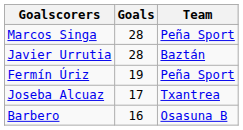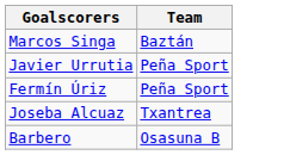 <table class="wikitable sortable" class="wikitable">
 <tr style="background:#ccc; text-align:center;">
 <th>Goalscorers</th>
-<th>Goals</th>
 <th>Team</th>
 </tr>
 <tr>
 <td> <a href='#'>Marcos Singa</a></td>
-<td style="text-align:center;">28</td>
+<td><a href='#'>Baztán</a></td>
+</tr>
+<tr>
+<td> <a href='#'>Javier Urrutia</a></td>
 <td><a href='#'>Peña Sport</a></td>
 </tr>
 <tr>
-<td> <a href='#'>Javier Urrutia</a></td>
-<td style="text-align:center;">28</td>
-<td><a href='#'>Baztán</a></td>
-</tr>
-<tr>
 <td> <a href='#'>Fermín Úriz</a></td>
-<td style="text-align:center;">19</td>
 <td><a href='#'>Peña Sport</a></td>
 </tr>
 <tr>
 <td> <a href='#'>Joseba Alcuaz</a></td>
-<td style="text-align:center;">17</td>
 <td><a href='#'>Txantrea</a></td>
 </tr>
 <tr>
 <td> <a href='#'>Barbero</a></td>
-<td style="text-align:center;">16</td>
 <td><a href='#'>Osasuna B</a></td>
 </tr>
 </table>
